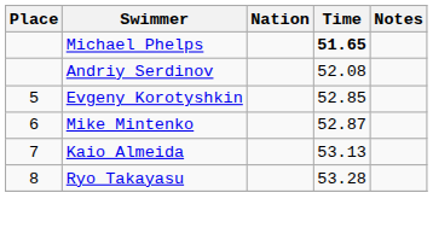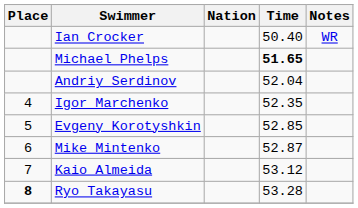 <table class="wikitable sortable" style="text-align:center">
 <tr>
 <th>Place</th>
 <th>Swimmer</th>
 <th>Nation</th>
 <th>Time</th>
 <th>Notes</th>
+</tr>
+<tr>
+<td></td>
+<td align=left><a href='#'>Ian Crocker</a></td>
+<td align=left></td>
+<td>50.40</td>
+<td><a href='#'>WR</a></td>
 </tr>
 <tr>
 <td></td>
 <td align=left><a href='#'>Michael Phelps</a></td>
 <td align=left></td>
 <td><strong>51.65</strong></td>
 <td></td>
 </tr>
 <tr>
 <td></td>
 <td align=left><a href='#'>Andriy Serdinov</a></td>
 <td align=left></td>
-<td>52.08</td>
+<td>52.04</td>
+<td></td>
+</tr>
+<tr>
+<td>4</td>
+<td align=left><a href='#'>Igor Marchenko</a></td>
+<td align=left></td>
+<td>52.35</td>
 <td></td>
 </tr>
 <tr>
 <td>5</td>
 <td align=left><a href='#'>Evgeny Korotyshkin</a></td>
 <td align=left></td>
 <td>52.85</td>
 <td></td>
 </tr>
 <tr>
 <td>6</td>
 <td align=left><a href='#'>Mike Mintenko</a></td>
 <td align=left></td>
 <td>52.87</td>
 <td></td>
 </tr>
 <tr>
 <td>7</td>
 <td align=left><a href='#'>Kaio Almeida</a></td>
 <td align=left></td>
-<td>53.13</td>
+<td>53.12</td>
 <td></td>
 </tr>
 <tr>
-<td>8</td>
+<td><strong>8</strong></td>
 <td align=left><a href='#'>Ryo Takayasu</a></td>
 <td align=left></td>
 <td>53.28</td>
 <td></td>
 </tr>
 <tr>
 </tr>
 </table>
